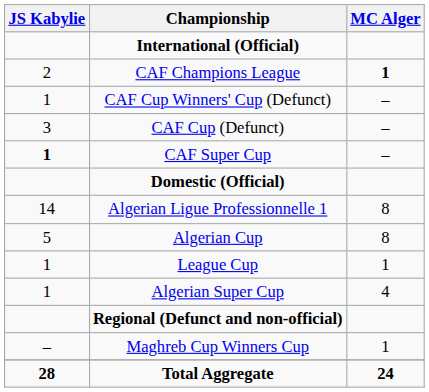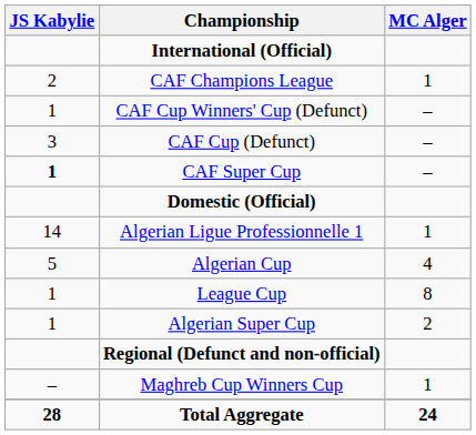 <table class="wikitable plainrowheaders sortable" style="text-align:center;font-size:95%">
 <tr>
 <th><a href='#'>JS Kabylie</a></th>
 <th>Championship</th>
 <th><a href='#'>MC Alger</a></th>
 </tr>
 <tr>
 <td></td>
 <td><strong>International (Official)</strong></td>
 <td></td>
 </tr>
 <tr style="text-align:center;">
 <td>2</td>
 <td><a href='#'>CAF Champions League</a></td>
-<td><strong>1</strong></td>
+<td>1</td>
 </tr>
 <tr style="text-align:center;">
 <td>1</td>
 <td><a href='#'>CAF Cup Winners' Cup</a> (Defunct)</td>
 <td>–</td>
 </tr>
 <tr style="text-align:center;">
 <td>3</td>
 <td><a href='#'>CAF Cup</a> (Defunct)</td>
 <td>–</td>
 </tr>
 <tr>
 <td><strong>1</strong></td>
 <td><a href='#'>CAF Super Cup</a></td>
 <td>–</td>
 </tr>
 <tr>
 <td></td>
 <td><strong>Domestic (Official)</strong></td>
 <td></td>
 </tr>
 <tr style="text-align:center;">
 <td>14</td>
 <td><a href='#'>Algerian Ligue Professionnelle 1</a></td>
-<td>8</td>
+<td>1</td>
 </tr>
 <tr style="text-align:center;">
 <td>5</td>
 <td><a href='#'>Algerian Cup</a></td>
+<td>4</td>
+</tr>
+<tr style="text-align:center;">
+<td>1</td>
+<td><a href='#'>League Cup</a></td>
 <td>8</td>
 </tr>
 <tr style="text-align:center;">
 <td>1</td>
-<td><a href='#'>League Cup</a></td>
-<td>1</td>
-</tr>
-<tr style="text-align:center;">
-<td>1</td>
 <td><a href='#'>Algerian Super Cup</a></td>
-<td>4</td>
+<td>2</td>
 </tr>
 <tr>
 <td></td>
 <td><strong>Regional (Defunct and non-official)</strong></td>
 <td></td>
 </tr>
 <tr style="text-align:center;">
 <td>–</td>
 <td><a href='#'>Maghreb Cup Winners Cup</a></td>
 <td>1</td>
 </tr>
 <tr>
 </tr>
 <tr align="center">
 <td><strong>28</strong></td>
 <td><strong>Total Aggregate</strong></td>
 <td><strong>24</strong></td>
 </tr>
 </table>
